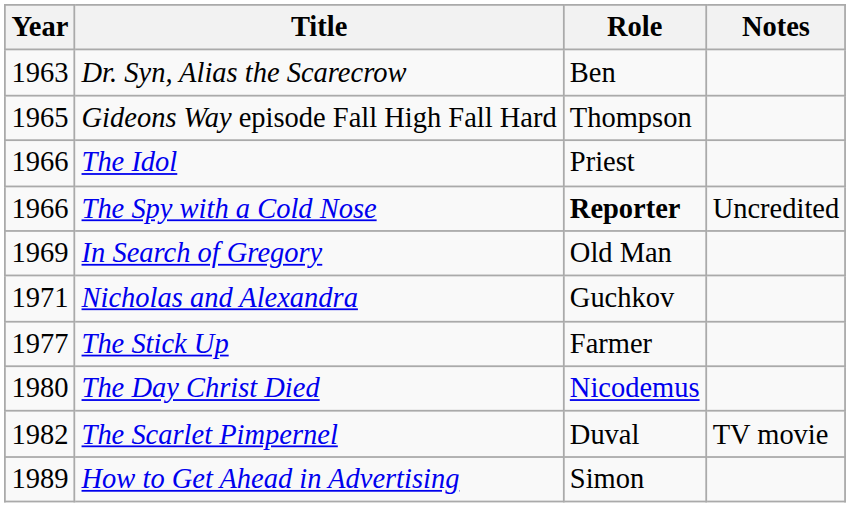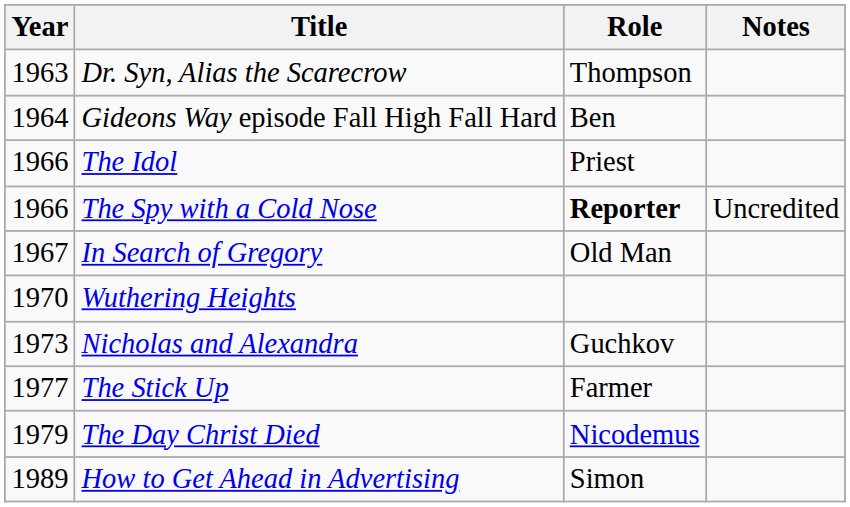 <table class="wikitable">
 <tr>
 <th>Year</th>
 <th>Title</th>
 <th>Role</th>
 <th>Notes</th>
 </tr>
 <tr>
 <td>1963</td>
 <td><em>Dr. Syn, Alias the Scarecrow</em></td>
-<td>Ben</td>
+<td>Thompson</td>
 <td></td>
 </tr>
 <tr>
-<td>1965</td>
+<td>1964</td>
 <td><em>Gideons Way</em> episode Fall High Fall Hard</td>
-<td>Thompson</td>
+<td>Ben</td>
 <td></td>
 </tr>
 <tr>
 <td>1966</td>
 <td><em><a href='#'>The Idol</a></em></td>
 <td>Priest</td>
 <td></td>
 </tr>
 <tr>
 <td>1966</td>
 <td><em><a href='#'>The Spy with a Cold Nose</a></em></td>
 <td><strong>Reporter</strong></td>
 <td>Uncredited</td>
 </tr>
 <tr>
-<td>1969</td>
+<td>1967</td>
 <td><em><a href='#'>In Search of Gregory</a></em></td>
 <td>Old Man</td>
 <td></td>
 </tr>
 <tr>
-<td>1971</td>
+<td>1970</td>
+<td><em><a href='#'>Wuthering Heights</a></em></td>
+<td></td>
+<td></td>
+</tr>
+<tr>
+<td>1973</td>
 <td><em><a href='#'>Nicholas and Alexandra</a></em></td>
 <td>Guchkov</td>
 <td></td>
 </tr>
 <tr>
 <td>1977</td>
 <td><em><a href='#'>The Stick Up</a></em></td>
 <td>Farmer</td>
 <td></td>
 </tr>
 <tr>
-<td>1980</td>
+<td>1979</td>
 <td><em><a href='#'>The Day Christ Died</a></em></td>
 <td><a href='#'>Nicodemus</a></td>
 <td></td>
-</tr>
-<tr>
-<td>1982</td>
-<td><em><a href='#'>The Scarlet Pimpernel</a></em></td>
-<td>Duval</td>
-<td>TV movie</td>
 </tr>
 <tr>
 <td>1989</td>
 <td><em><a href='#'>How to Get Ahead in Advertising</a></em></td>
 <td>Simon</td>
 <td></td>
 </tr>
 </table>
